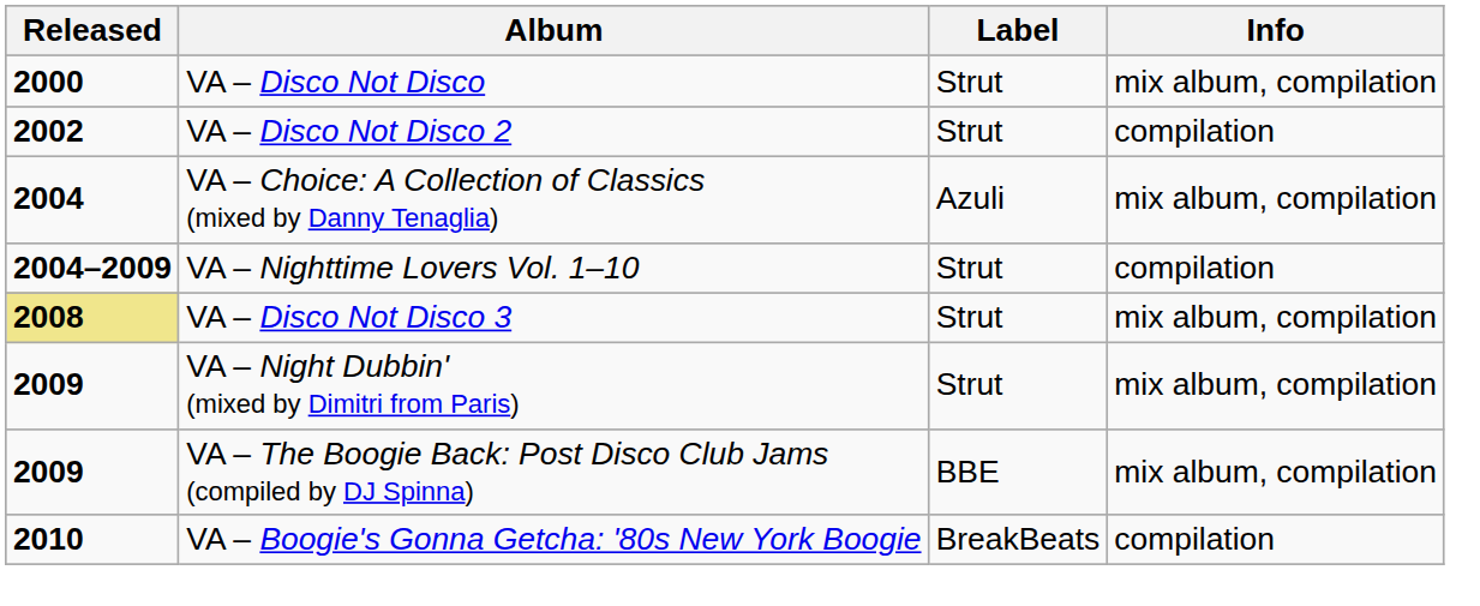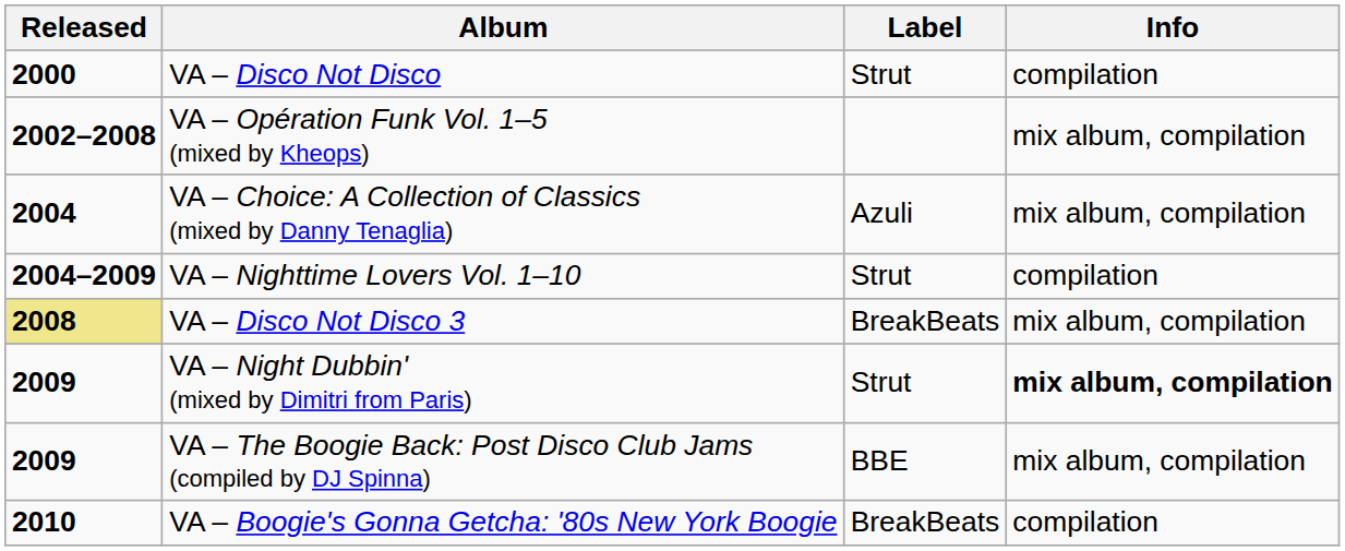 <table class="wikitable">
 <tr style="background:#efefef;">
 <th>Released</th>
 <th>Album</th>
 <th>Label</th>
 <th>Info</th>
 </tr>
 <tr>
 <td><strong>2000</strong></td>
 <td>VA – <em><a href='#'>Disco Not Disco</a></em></td>
 <td>Strut</td>
-<td>mix album, compilation</td>
+<td>compilation</td>
 </tr>
 <tr>
-<td><strong>2002</strong></td>
-<td>VA – <em><a href='#'>Disco Not Disco 2</a></em></td>
-<td>Strut</td>
-<td>compilation</td>
+<td><strong>2002–2008</strong></td>
+<td>VA – <em>Opération Funk Vol. 1–5</em><br><small>(mixed by <a href='#'>Kheops</a>)</small></td>
+<td></td>
+<td>mix album, compilation</td>
 </tr>
 <tr>
 <td><strong>2004</strong></td>
 <td>VA – <em>Choice: A Collection of Classics</em><br><small>(mixed by <a href='#'>Danny Tenaglia</a>)</small></td>
 <td>Azuli</td>
 <td>mix album, compilation</td>
 </tr>
 <tr>
 <td><strong>2004–2009</strong></td>
 <td>VA – <em>Nighttime Lovers Vol. 1–10</em></td>
 <td>Strut</td>
 <td>compilation</td>
 </tr>
 <tr>
 <td style="background: khaki;"><strong>2008</strong></td>
 <td>VA – <em><a href='#'>Disco Not Disco 3</a></em></td>
-<td>Strut</td>
+<td>BreakBeats</td>
 <td>mix album, compilation</td>
 </tr>
 <tr>
 <td><strong>2009</strong></td>
 <td>VA – <em> Night Dubbin' </em><br><small>(mixed by <a href='#'>Dimitri from Paris</a>)</small></td>
 <td>Strut</td>
-<td>mix album, compilation</td>
+<td><strong>mix album, compilation</strong></td>
 </tr>
 <tr>
 <td><strong>2009</strong></td>
 <td>VA – <em>The Boogie Back: Post Disco Club Jams</em> <br><small>(compiled by <a href='#'>DJ Spinna</a>)</small></td>
 <td>BBE</td>
 <td>mix album, compilation</td>
 </tr>
 <tr>
 <td><strong>2010</strong></td>
 <td>VA – <em><a href='#'>Boogie's Gonna Getcha: '80s New York Boogie</a></em></td>
 <td>BreakBeats</td>
 <td>compilation</td>
 </tr>
 </table>
